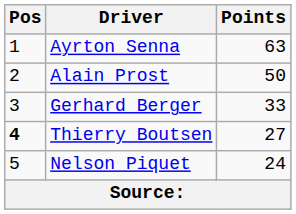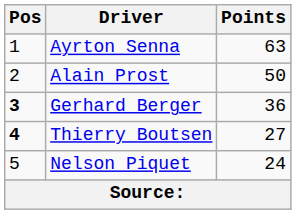 <table class="wikitable" style="font-size: 95%;">
 <tr>
 <th>Pos</th>
 <th>Driver</th>
 <th>Points</th>
 </tr>
 <tr>
 <td>1</td>
 <td> <a href='#'>Ayrton Senna</a></td>
 <td align="right">63</td>
 </tr>
 <tr>
 <td>2</td>
 <td> <a href='#'>Alain Prost</a></td>
 <td align="right">50</td>
 </tr>
 <tr>
-<td>3</td>
+<td><strong>3</strong></td>
 <td> <a href='#'>Gerhard Berger</a></td>
-<td align="right">33</td>
+<td align="right">36</td>
 </tr>
 <tr>
 <td><strong>4</strong></td>
 <td> <a href='#'>Thierry Boutsen</a></td>
 <td align="right">27</td>
 </tr>
 <tr>
 <td>5</td>
 <td> <a href='#'>Nelson Piquet</a></td>
 <td align="right">24</td>
 </tr>
 <tr>
 <th colspan=4>Source: </th>
 </tr>
 </table>
